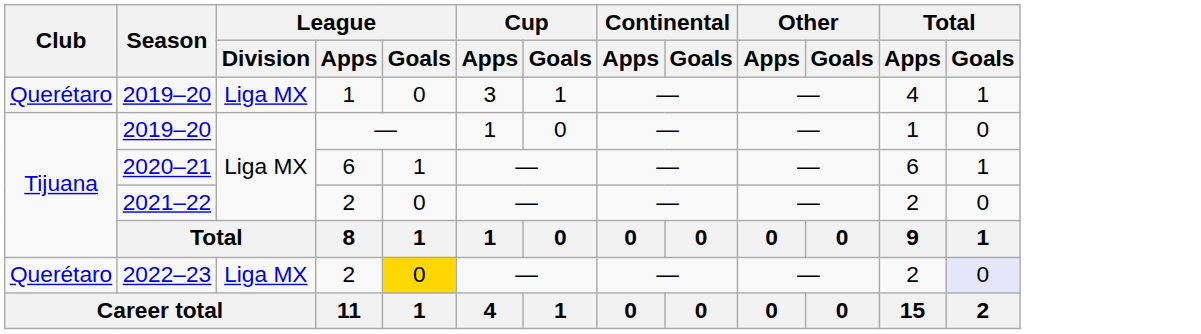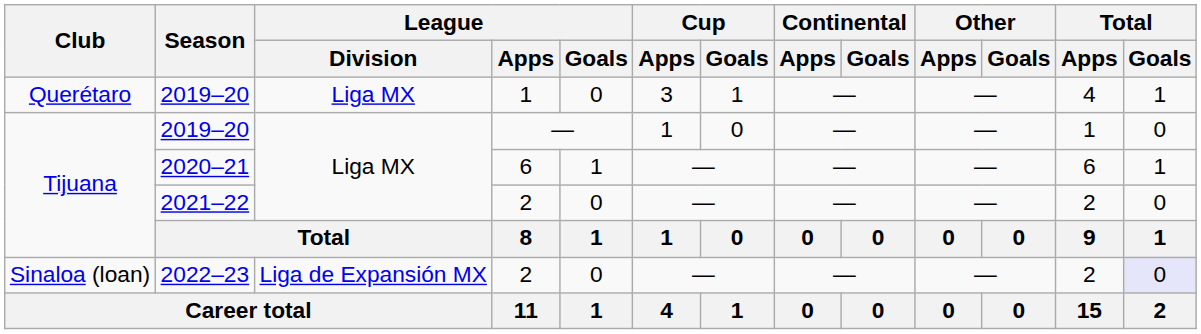 <table class="wikitable" style="text-align:center">
 <tr>
 <th rowspan="2">Club</th>
 <th rowspan="2">Season</th>
 <th colspan="3">League</th>
 <th colspan="2">Cup</th>
 <th colspan="2">Continental</th>
 <th colspan="2">Other</th>
 <th colspan="2">Total</th>
 </tr>
 <tr>
 <th>Division</th>
 <th>Apps</th>
 <th>Goals</th>
 <th>Apps</th>
 <th>Goals</th>
 <th>Apps</th>
 <th>Goals</th>
 <th>Apps</th>
 <th>Goals</th>
 <th>Apps</th>
 <th>Goals</th>
 </tr>
 <tr>
 <td><a href='#'>Querétaro</a></td>
 <td><a href='#'>2019–20</a></td>
 <td><a href='#'>Liga MX</a></td>
 <td>1</td>
 <td>0</td>
 <td>3</td>
 <td>1</td>
 <td colspan=2>—</td>
 <td colspan=2>—</td>
 <td>4</td>
 <td>1</td>
 </tr>
 <tr>
 <td rowspan="4"><a href='#'>Tijuana</a></td>
 <td><a href='#'>2019–20</a></td>
 <td rowspan="3">Liga MX</td>
 <td colspan=2>—</td>
 <td>1</td>
 <td>0</td>
 <td colspan=2>—</td>
 <td colspan=2>—</td>
 <td>1</td>
 <td>0</td>
 </tr>
 <tr>
 <td><a href='#'>2020–21</a></td>
 <td>6</td>
 <td>1</td>
 <td colspan=2>—</td>
 <td colspan=2>—</td>
 <td colspan="2">—</td>
 <td>6</td>
 <td>1</td>
 </tr>
 <tr>
 <td><a href='#'>2021–22</a></td>
 <td>2</td>
 <td>0</td>
 <td colspan=2>—</td>
 <td colspan=2>—</td>
 <td colspan="2">—</td>
 <td>2</td>
 <td>0</td>
 </tr>
 <tr>
 <th colspan="2">Total</th>
 <th>8</th>
 <th>1</th>
 <th>1</th>
 <th>0</th>
 <th>0</th>
 <th>0</th>
 <th>0</th>
 <th>0</th>
 <th>9</th>
 <th>1</th>
 </tr>
 <tr>
-<td><a href='#'>Querétaro</a></td>
+<td><a href='#'>Sinaloa</a> (loan)</td>
 <td><a href='#'>2022–23</a></td>
-<td><a href='#'>Liga MX</a></td>
+<td><a href='#'>Liga de Expansión MX</a></td>
 <td>2</td>
-<td style="background: gold;">0</td>
+<td>0</td>
 <td colspan=2>—</td>
 <td colspan=2>—</td>
 <td colspan=2>—</td>
 <td>2</td>
 <td style="background: lavender;">0</td>
 </tr>
 <tr>
 <th colspan="3">Career total</th>
 <th>11</th>
 <th>1</th>
 <th>4</th>
 <th>1</th>
 <th>0</th>
 <th>0</th>
 <th>0</th>
 <th>0</th>
 <th>15</th>
 <th>2</th>
 </tr>
 </table>
